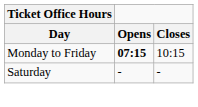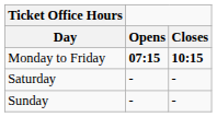 <table class="wikitable">
 <tr>
 <th>Ticket Office Hours</th>
 </tr>
 <tr>
 <th>Day</th>
 <th>Opens</th>
 <th>Closes</th>
 </tr>
 <tr>
 <td>Monday to Friday</td>
 <td><strong>07:15</strong></td>
-<td>10:15</td>
+<td><strong>10:15</strong></td>
 </tr>
 <tr>
 <td>Saturday</td>
 <td>-</td>
 <td>-</td>
 </tr>
+<tr>
+<td>Sunday</td>
+<td>-</td>
+<td>-</td>
+</tr>
 </table>
